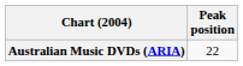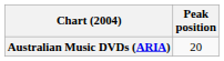 <table class="wikitable plainrowheaders">
 <tr>
 <th scope="col">Chart (2004)</th>
 <th scope="col">Peak<br>position</th>
 </tr>
 <tr>
 <th scope="row">Australian Music DVDs (<a href='#'>ARIA</a>)</th>
-<td align="center">22</td>
+<td align="center">20</td>
 </tr>
 </table>
